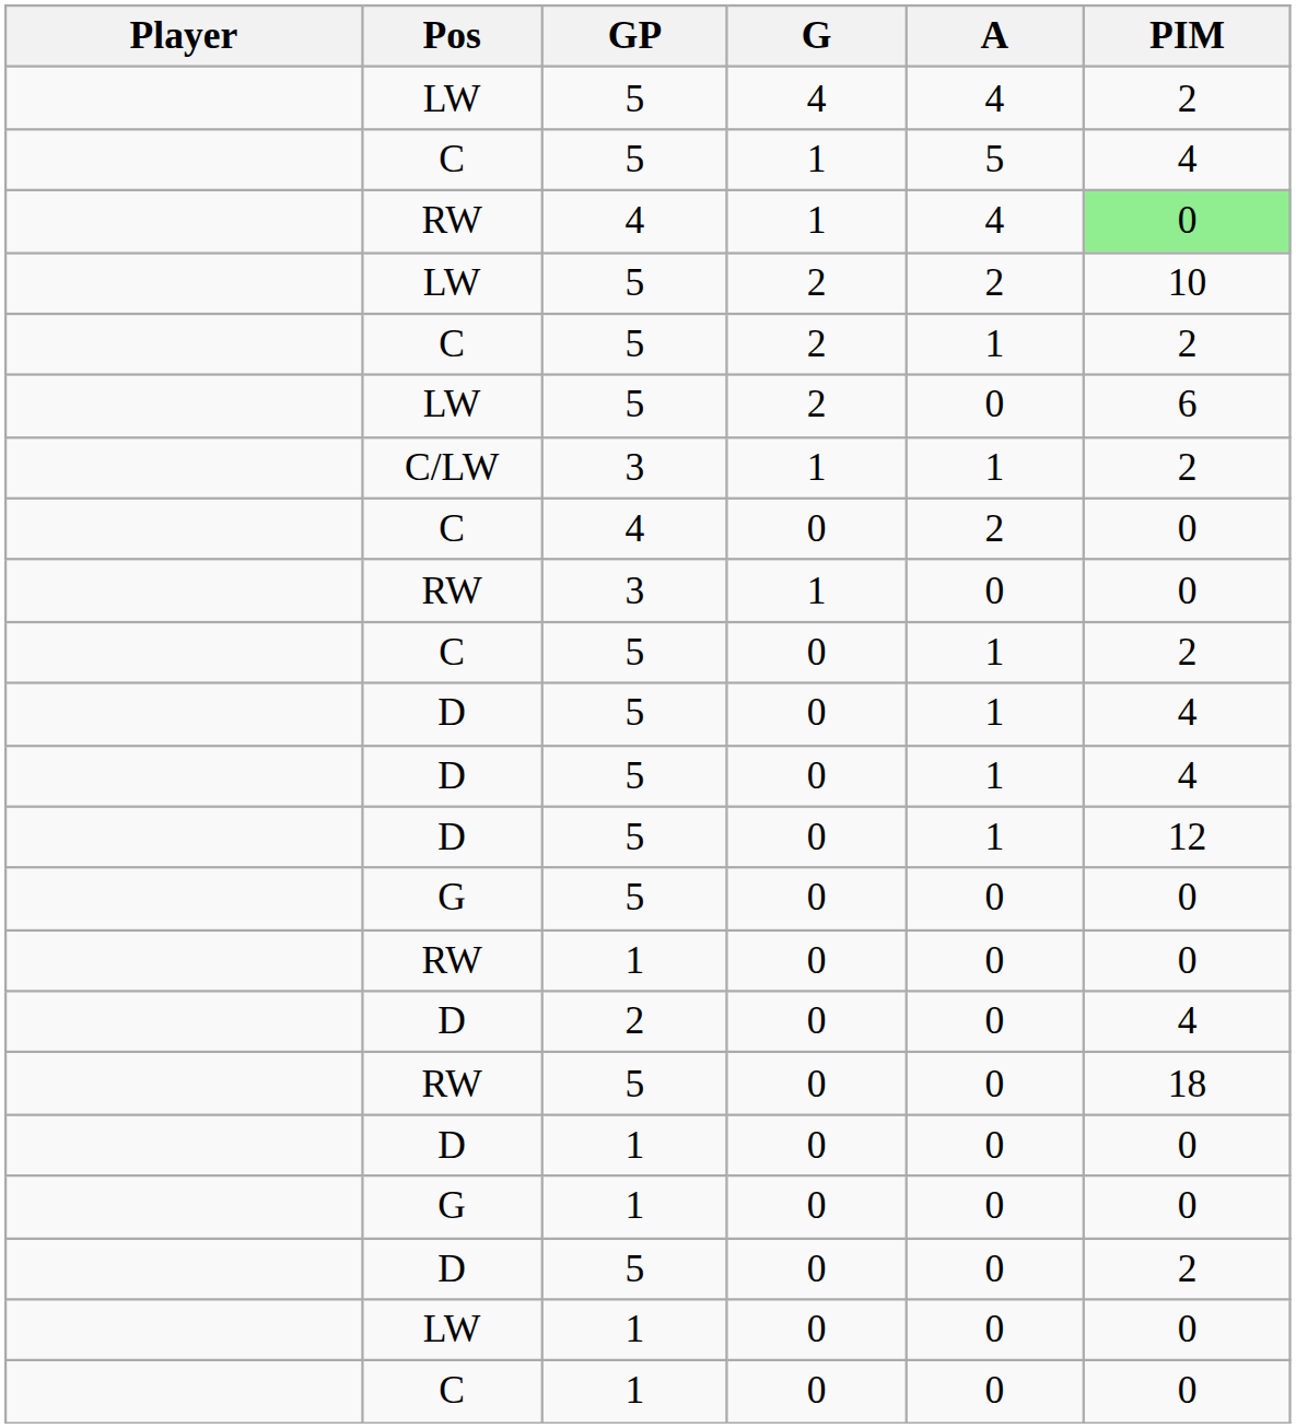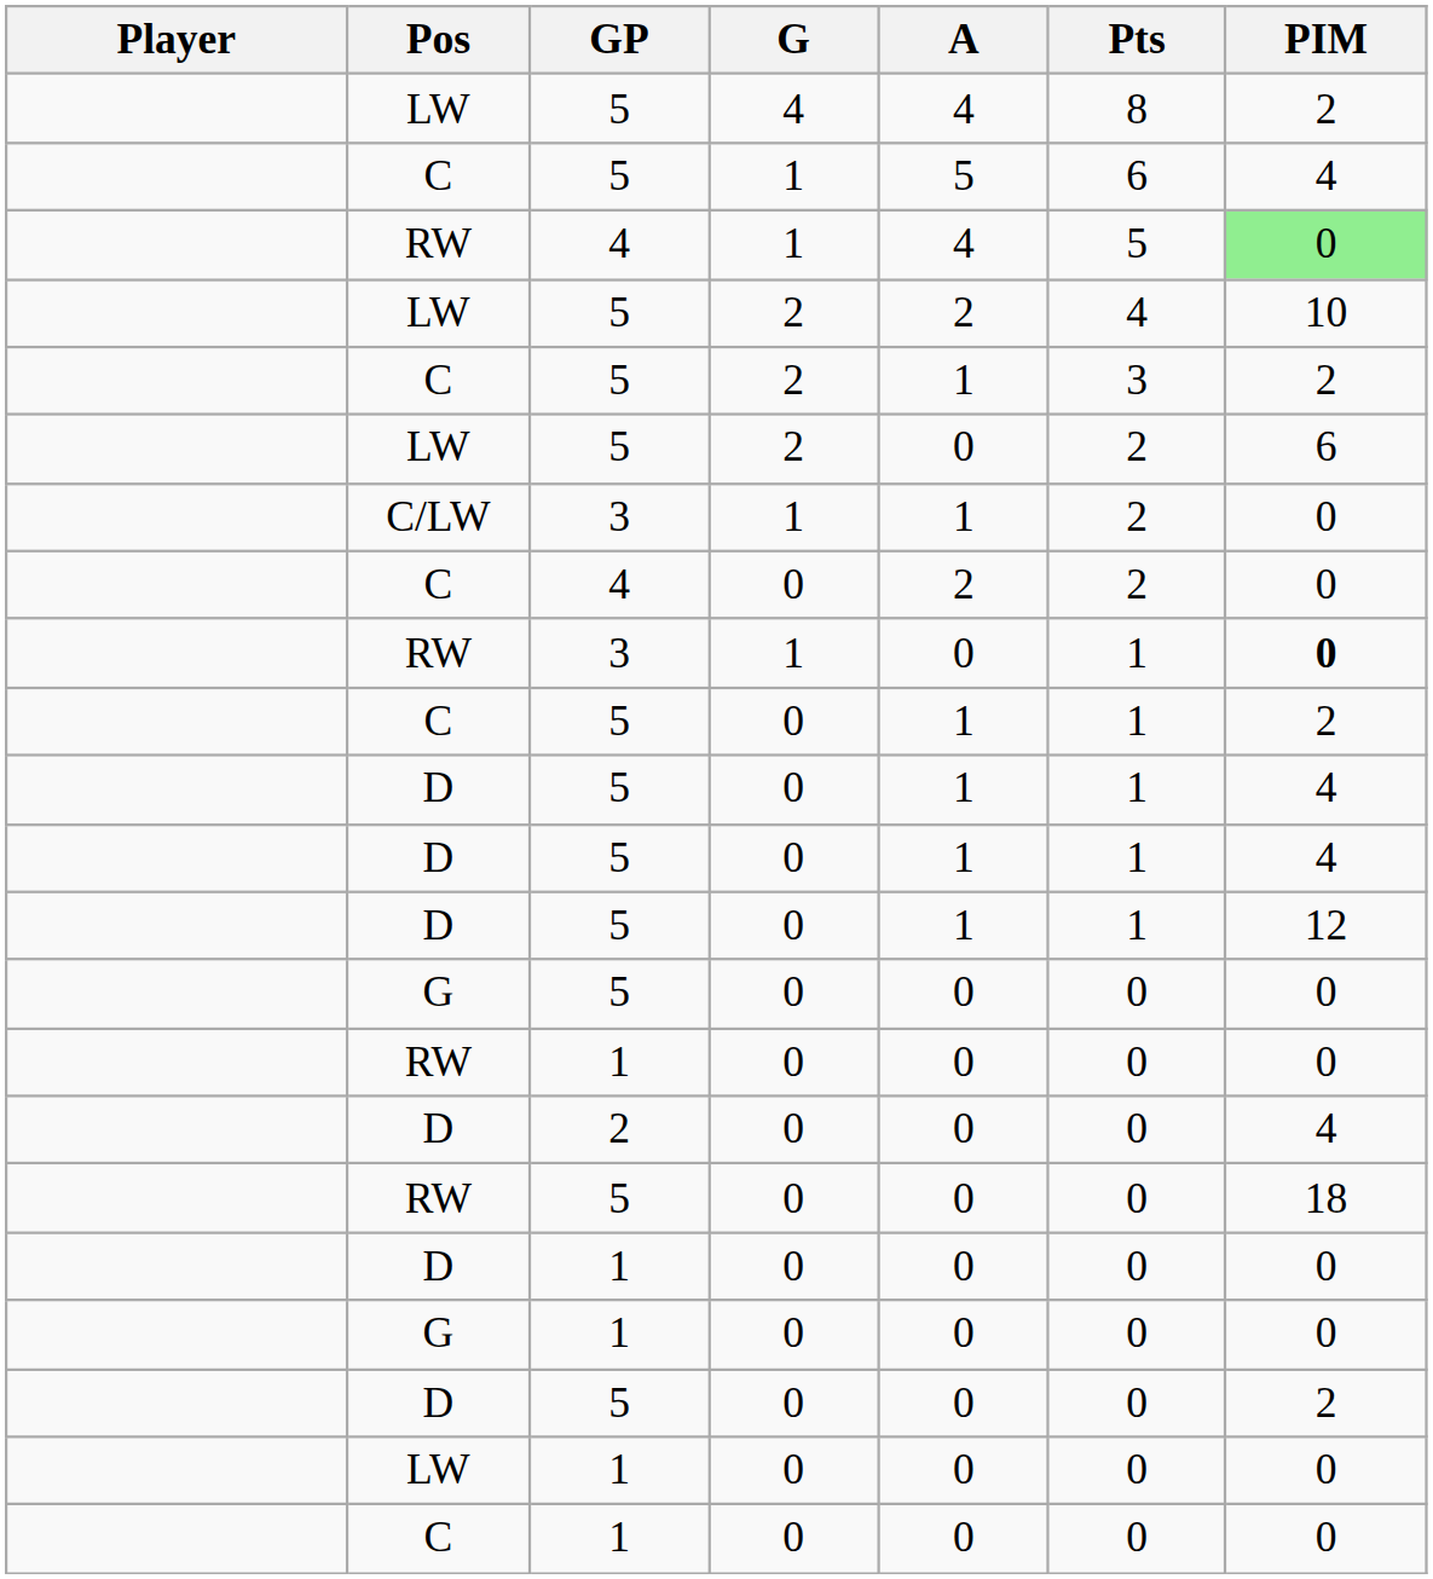 <table class="wikitable sortable" width="60%">
 <tr ALIGN="center">
 <th bgcolor="#DDDDFF" width="10%">Player</th>
 <th bgcolor="#DDDDFF" width="3%" title="Position">Pos</th>
 <th bgcolor="#DDDDFF" width="5%" title="Games played">GP</th>
 <th bgcolor="#DDDDFF" width="5%" title="Goals">G</th>
 <th bgcolor="#DDDDFF" width="5%" title="Assists">A</th>
+<th bgcolor="#DDDDFF" width="5%" title="Points">Pts</th>
 <th bgcolor="#DDDDFF" width="5%" title="Penalties in Minutes">PIM</th>
 </tr>
 <tr align="center">
 <td align="right"></td>
 <td>LW</td>
 <td>5</td>
 <td>4</td>
 <td>4</td>
+<td>8</td>
 <td>2</td>
 </tr>
 <tr align="center">
 <td align="right"></td>
 <td>C</td>
 <td>5</td>
 <td>1</td>
 <td>5</td>
+<td>6</td>
 <td>4</td>
 </tr>
 <tr align="center">
 <td align="right"></td>
 <td>RW</td>
 <td>4</td>
 <td>1</td>
 <td>4</td>
+<td>5</td>
 <td style="background: lightgreen;">0</td>
 </tr>
 <tr align="center">
 <td align="right"></td>
 <td>LW</td>
 <td>5</td>
 <td>2</td>
 <td>2</td>
+<td>4</td>
 <td>10</td>
 </tr>
 <tr align="center">
 <td align="right"></td>
 <td>C</td>
 <td>5</td>
 <td>2</td>
 <td>1</td>
+<td>3</td>
 <td>2</td>
 </tr>
 <tr align="center">
 <td align="right"></td>
 <td>LW</td>
 <td>5</td>
 <td>2</td>
 <td>0</td>
+<td>2</td>
 <td>6</td>
 </tr>
 <tr align="center">
 <td align="right"></td>
 <td>C/LW</td>
 <td>3</td>
 <td>1</td>
 <td>1</td>
 <td>2</td>
+<td>0</td>
 </tr>
 <tr align="center">
 <td align="right"></td>
 <td>C</td>
 <td>4</td>
 <td>0</td>
+<td>2</td>
 <td>2</td>
 <td>0</td>
 </tr>
 <tr align="center">
 <td align="right"></td>
 <td>RW</td>
 <td>3</td>
 <td>1</td>
 <td>0</td>
-<td>0</td>
+<td>1</td>
+<td><strong>0</strong></td>
 </tr>
 <tr align="center">
 <td align="right"></td>
 <td>C</td>
 <td>5</td>
 <td>0</td>
+<td>1</td>
 <td>1</td>
 <td>2</td>
 </tr>
 <tr align="center">
 <td align="right"></td>
 <td>D</td>
 <td>5</td>
 <td>0</td>
 <td>1</td>
-<td>4</td>
-</tr>
-<tr align="center">
-<td align="right"></td>
-<td>D</td>
-<td>5</td>
-<td>0</td>
 <td>1</td>
 <td>4</td>
 </tr>
 <tr align="center">
 <td align="right"></td>
 <td>D</td>
 <td>5</td>
 <td>0</td>
 <td>1</td>
+<td>1</td>
+<td>4</td>
+</tr>
+<tr align="center">
+<td align="right"></td>
+<td>D</td>
+<td>5</td>
+<td>0</td>
+<td>1</td>
+<td>1</td>
 <td>12</td>
 </tr>
 <tr align="center">
 <td align="right"></td>
 <td>G</td>
 <td>5</td>
+<td>0</td>
 <td>0</td>
 <td>0</td>
 <td>0</td>
 </tr>
 <tr align="center">
 <td align="right"></td>
 <td>RW</td>
 <td>1</td>
 <td>0</td>
 <td>0</td>
 <td>0</td>
+<td>0</td>
 </tr>
 <tr align="center">
 <td align="right"></td>
 <td>D</td>
 <td>2</td>
+<td>0</td>
 <td>0</td>
 <td>0</td>
 <td>4</td>
 </tr>
 <tr align="center">
 <td align="right"></td>
 <td>RW</td>
 <td>5</td>
+<td>0</td>
 <td>0</td>
 <td>0</td>
 <td>18</td>
 </tr>
 <tr align="center">
 <td align="right"></td>
 <td>D</td>
 <td>1</td>
 <td>0</td>
 <td>0</td>
 <td>0</td>
+<td>0</td>
 </tr>
 <tr align="center">
 <td align="right"></td>
 <td>G</td>
 <td>1</td>
 <td>0</td>
 <td>0</td>
 <td>0</td>
+<td>0</td>
 </tr>
 <tr align="center">
 <td align="right"></td>
 <td>D</td>
 <td>5</td>
+<td>0</td>
 <td>0</td>
 <td>0</td>
 <td>2</td>
 </tr>
 <tr align="center">
 <td align="right"></td>
 <td>LW</td>
 <td>1</td>
 <td>0</td>
 <td>0</td>
 <td>0</td>
+<td>0</td>
 </tr>
 <tr align="center">
 <td align="right"></td>
 <td>C</td>
 <td>1</td>
 <td>0</td>
 <td>0</td>
 <td>0</td>
+<td>0</td>
 </tr>
 </table>
